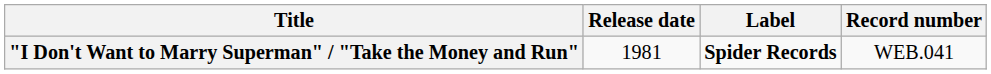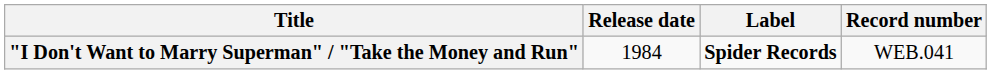 <table class="wikitable plainrowheaders" style="text-align:center;">
 <tr>
 <th scope="col">Title</th>
 <th scope="col">Release date</th>
 <th scope="col">Label</th>
 <th scope="col">Record number</th>
 </tr>
 <tr>
 <th scope="row">"I Don't Want to Marry Superman" / "Take the Money and Run"</th>
-<td>1981</td>
+<td>1984</td>
 <td><strong>Spider Records</strong></td>
 <td>WEB.041</td>
 </tr>
 </table>
